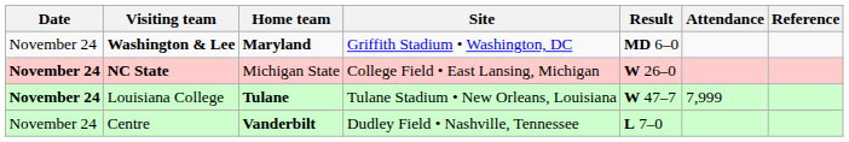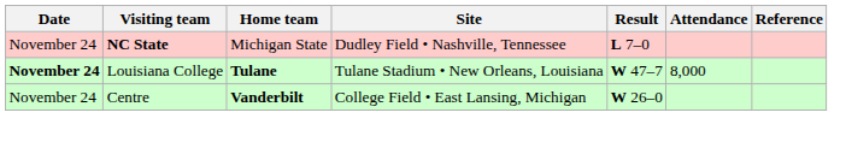 <table class="wikitable" style="font-size:95%;">
 <tr>
 <th>Date</th>
 <th>Visiting team</th>
 <th>Home team</th>
 <th>Site</th>
 <th>Result</th>
 <th>Attendance</th>
 <th class="unsortable">Reference</th>
 </tr>
-<tr bgcolor=>
+<tr bgcolor=ffcccc>
 <td>November 24</td>
-<td><strong>Washington & Lee</strong></td>
-<td><strong>Maryland</strong></td>
-<td><a href='#'>Griffith Stadium</a> • <a href='#'>Washington, DC</a></td>
-<td><strong>MD</strong> 6–0</td>
-<td></td>
-<td></td>
-</tr>
-<tr bgcolor=ffcccc>
-<td><strong>November 24</strong></td>
 <td><strong>NC State</strong></td>
 <td>Michigan State</td>
-<td>College Field • East Lansing, Michigan</td>
-<td><strong>W</strong> 26–0</td>
+<td>Dudley Field • Nashville, Tennessee</td>
+<td><strong>L</strong> 7–0</td>
 <td></td>
 <td></td>
 </tr>
 <tr bgcolor=ccffcc>
 <td><strong>November 24</strong></td>
 <td>Louisiana College</td>
 <td><strong>Tulane</strong></td>
 <td>Tulane Stadium • New Orleans, Louisiana</td>
 <td><strong>W</strong> 47–7</td>
-<td>7,999</td>
+<td>8,000</td>
 <td></td>
 </tr>
 <tr bgcolor=ccffcc>
 <td>November 24</td>
 <td>Centre</td>
 <td><strong>Vanderbilt</strong></td>
-<td>Dudley Field • Nashville, Tennessee</td>
-<td><strong>L</strong> 7–0</td>
+<td>College Field • East Lansing, Michigan</td>
+<td><strong>W</strong> 26–0</td>
 <td></td>
 <td></td>
 </tr>
 </table>
